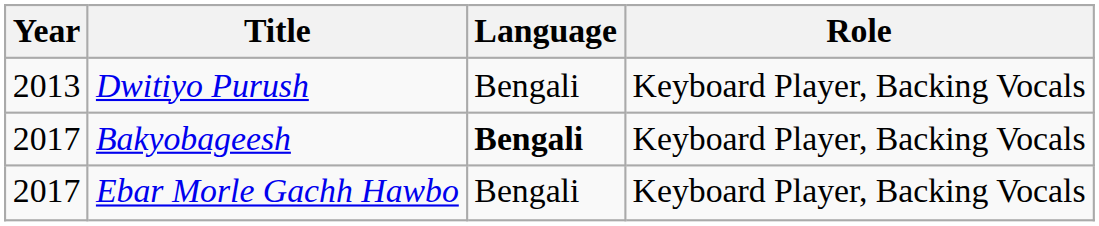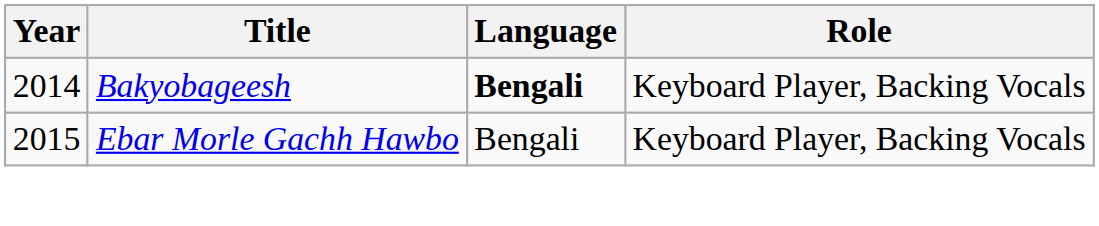 <table class="wikitable sortable">
 <tr>
 <th>Year</th>
 <th>Title</th>
 <th>Language</th>
 <th>Role</th>
 </tr>
 <tr>
-<td>2013</td>
-<td><em><a href='#'>Dwitiyo Purush</a></em></td>
-<td>Bengali</td>
-<td>Keyboard Player, Backing Vocals</td>
-</tr>
-<tr>
-<td>2017</td>
+<td>2014</td>
 <td><em><a href='#'>Bakyobageesh</a></em></td>
 <td><strong>Bengali</strong></td>
 <td>Keyboard Player, Backing Vocals</td>
 </tr>
 <tr>
-<td>2017</td>
+<td>2015</td>
 <td><em><a href='#'>Ebar Morle Gachh Hawbo</a></em></td>
 <td>Bengali</td>
 <td>Keyboard Player, Backing Vocals</td>
 </tr>
 </table>
